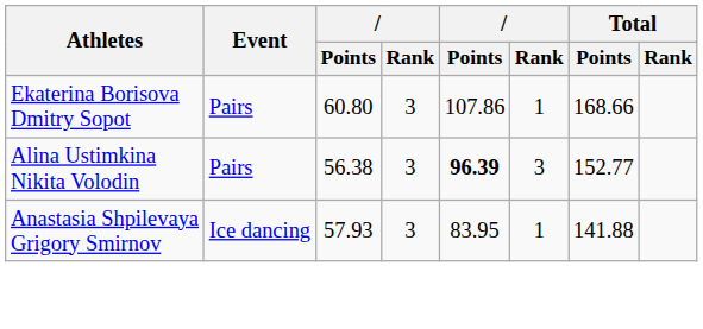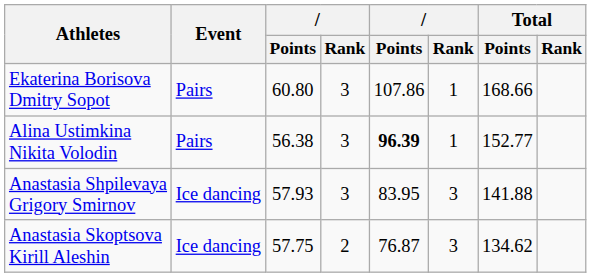 <table class="wikitable" style="font-size:90%">
 <tr>
 <th rowspan=2>Athletes</th>
 <th rowspan=2>Event</th>
 <th colspan=2>/</th>
 <th colspan=2>/</th>
 <th colspan=2>Total</th>
 </tr>
 <tr style="font-size:95%">
 <th>Points</th>
 <th>Rank</th>
 <th>Points</th>
 <th>Rank</th>
 <th>Points</th>
 <th>Rank</th>
 </tr>
 <tr align=center>
 <td align=left><a href='#'>Ekaterina Borisova</a><br><a href='#'>Dmitry Sopot</a></td>
 <td align=left><a href='#'>Pairs</a></td>
 <td>60.80</td>
 <td>3</td>
 <td>107.86</td>
 <td>1</td>
 <td>168.66</td>
 <td></td>
 </tr>
 <tr align=center>
 <td align=left><a href='#'>Alina Ustimkina</a><br><a href='#'>Nikita Volodin</a></td>
 <td align=left><a href='#'>Pairs</a></td>
 <td>56.38</td>
 <td>3</td>
 <td><strong>96.39</strong></td>
-<td>3</td>
+<td>1</td>
 <td>152.77</td>
 <td></td>
 </tr>
 <tr align=center>
 <td align=left><a href='#'>Anastasia Shpilevaya</a><br><a href='#'>Grigory Smirnov</a></td>
 <td align=left><a href='#'>Ice dancing</a></td>
 <td>57.93</td>
 <td>3</td>
 <td>83.95</td>
-<td>1</td>
+<td>3</td>
 <td>141.88</td>
 <td></td>
 </tr>
+<tr align=center>
+<td align=left><a href='#'>Anastasia Skoptsova</a><br><a href='#'>Kirill Aleshin</a></td>
+<td align=left><a href='#'>Ice dancing</a></td>
+<td>57.75</td>
+<td>2</td>
+<td>76.87</td>
+<td>3</td>
+<td>134.62</td>
+<td></td>
+</tr>
 </table>
